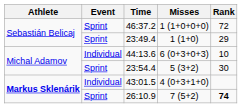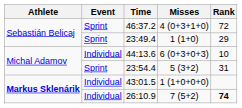 <table class="wikitable" style="font-size:90%">
 <tr>
 <th>Athlete</th>
 <th>Event</th>
 <th>Time</th>
 <th>Misses</th>
 <th>Rank</th>
 </tr>
 <tr align=center>
 <td align=left rowspan=2><a href='#'>Sebastián Belicaj</a></td>
 <td align=left><a href='#'>Sprint</a></td>
 <td>46:37.2</td>
-<td>1 (1+0+0+0)</td>
+<td>4 (0+3+1+0)</td>
 <td>72</td>
 </tr>
 <tr align=center>
 <td align=left><a href='#'>Sprint</a></td>
 <td>23:49.4</td>
 <td>1 (1+0)</td>
 <td>29</td>
 </tr>
 <tr align=center>
 <td align=left rowspan=2><a href='#'>Michal Adamov</a></td>
 <td align=left><a href='#'>Individual</a></td>
 <td>44:13.6</td>
 <td>6 (0+3+0+3)</td>
 <td>10</td>
 </tr>
 <tr align=center>
 <td align=left><a href='#'>Sprint</a></td>
 <td>23:54.4</td>
 <td>5 (3+2)</td>
-<td>30</td>
+<td>31</td>
 </tr>
 <tr align=center>
 <td align=left rowspan=2><strong><a href='#'>Markus Sklenárik</a></strong></td>
 <td align=left><a href='#'>Individual</a></td>
 <td>43:01.5</td>
-<td>4 (0+3+1+0)</td>
+<td>1 (1+0+0+0)</td>
 <td></td>
 </tr>
 <tr align=center>
-<td align=left><a href='#'>Sprint</a></td>
+<td align=left><a href='#'>Individual</a></td>
 <td>26:10.9</td>
 <td>7 (5+2)</td>
 <td><strong>74</strong></td>
 </tr>
 </table>
